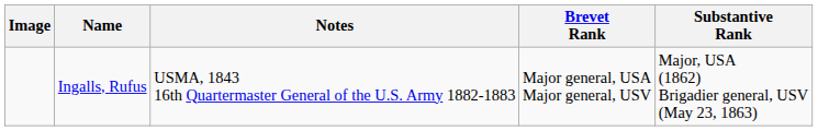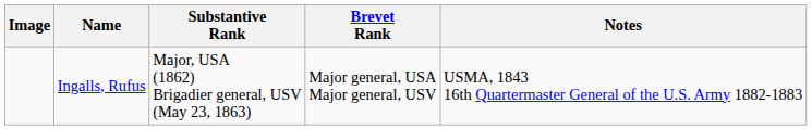 <table class="wikitable sortable">
 <tr>
 <th class="unsortable">Image</th>
 <th>Name</th>
+<th>Substantive<br>Rank</th>
+<th><a href='#'>Brevet</a><br>Rank</th>
 <th class="unsortable">Notes</th>
-<th><a href='#'>Brevet</a><br>Rank</th>
-<th>Substantive<br>Rank</th>
 </tr>
 <tr>
 <td></td>
 <td><a href='#'>Ingalls, Rufus</a></td>
+<td>Major, USA<br>(1862)<br>Brigadier general, USV<br>(May 23, 1863)</td>
+<td>Major general, USA<br>Major general, USV</td>
 <td>USMA, 1843<br>16th <a href='#'>Quartermaster General of the U.S. Army</a> 1882-1883</td>
-<td>Major general, USA<br>Major general, USV</td>
-<td>Major, USA<br>(1862)<br>Brigadier general, USV<br>(May 23, 1863)</td>
 </tr>
 </table>
